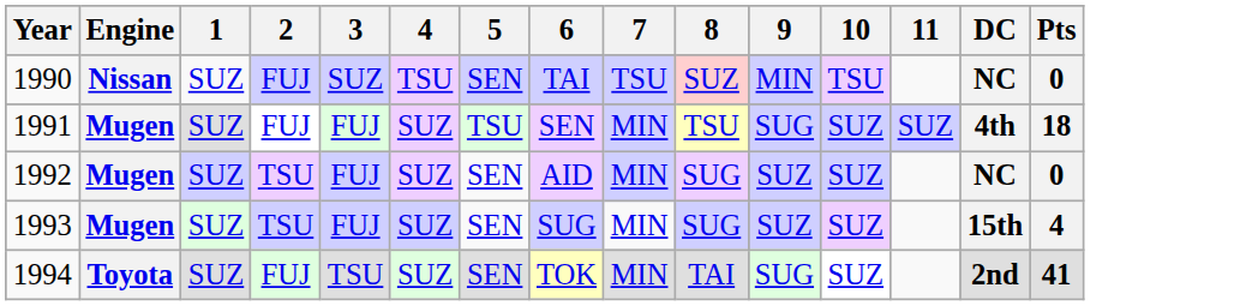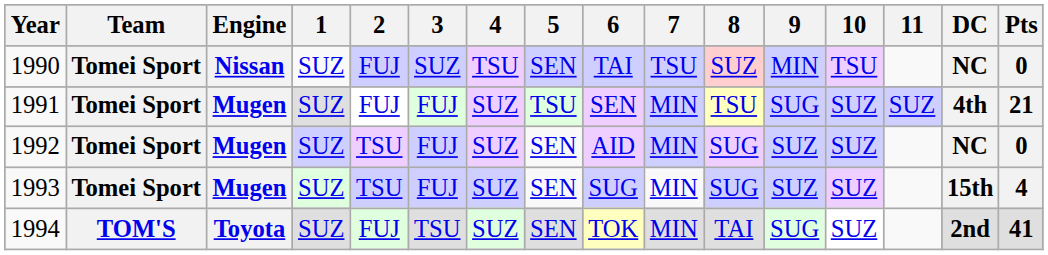 <table class="wikitable" style="text-align:center; font-size:90%">
 <tr>
 <th>Year</th>
+<th>Team</th>
 <th>Engine</th>
 <th>1</th>
 <th>2</th>
 <th>3</th>
 <th>4</th>
 <th>5</th>
 <th>6</th>
 <th>7</th>
 <th>8</th>
 <th>9</th>
 <th>10</th>
 <th>11</th>
 <th>DC</th>
 <th>Pts</th>
 </tr>
 <tr>
 <td>1990</td>
+<th>Tomei Sport</th>
 <th><a href='#'>Nissan</a></th>
 <td><a href='#'>SUZ</a></td>
 <td style="background:#CFCFFF;"><a href='#'>FUJ</a><br></td>
 <td style="background:#CFCFFF;"><a href='#'>SUZ</a><br></td>
 <td style="background:#EFCFFF;"><a href='#'>TSU</a><br></td>
 <td style="background:#CFCFFF;"><a href='#'>SEN</a><br></td>
 <td style="background:#CFCFFF;"><a href='#'>TAI</a><br></td>
 <td style="background:#CFCFFF;"><a href='#'>TSU</a><br></td>
 <td style="background:#FFCFCF;"><a href='#'>SUZ</a><br></td>
 <td style="background:#CFCFFF;"><a href='#'>MIN</a><br></td>
 <td style="background:#EFCFFF;"><a href='#'>TSU</a><br></td>
 <td></td>
 <th>NC</th>
 <th>0</th>
 </tr>
 <tr>
 <td>1991</td>
+<th>Tomei Sport</th>
 <th><a href='#'>Mugen</a></th>
 <td style="background:#DFDFDF;"><a href='#'>SUZ</a><br></td>
 <td style="background:#FFFFFF;"><a href='#'>FUJ</a><br></td>
 <td style="background:#DFFFDF;"><a href='#'>FUJ</a><br></td>
 <td style="background:#EFCFFF;"><a href='#'>SUZ</a><br></td>
 <td style="background:#DFFFDF;"><a href='#'>TSU</a><br></td>
 <td style="background:#EFCFFF;"><a href='#'>SEN</a><br></td>
 <td style="background:#CFCFFF;"><a href='#'>MIN</a><br></td>
 <td style="background:#FFFFBF;"><a href='#'>TSU</a><br></td>
 <td style="background:#CFCFFF;"><a href='#'>SUG</a><br></td>
 <td style="background:#CFCFFF;"><a href='#'>SUZ</a><br></td>
 <td style="background:#CFCFFF;"><a href='#'>SUZ</a><br></td>
 <th>4th</th>
-<th>18</th>
+<th>21</th>
 </tr>
 <tr>
 <td>1992</td>
+<th>Tomei Sport</th>
 <th><a href='#'>Mugen</a></th>
 <td style="background:#CFCFFF;"><a href='#'>SUZ</a><br></td>
 <td style="background:#EFCFFF;"><a href='#'>TSU</a><br></td>
 <td style="background:#CFCFFF;"><a href='#'>FUJ</a><br></td>
 <td style="background:#EFCFFF;"><a href='#'>SUZ</a><br></td>
 <td><a href='#'>SEN</a></td>
 <td style="background:#EFCFFF;"><a href='#'>AID</a><br></td>
 <td style="background:#CFCFFF;"><a href='#'>MIN</a><br></td>
 <td style="background:#EFCFFF;"><a href='#'>SUG</a><br></td>
 <td style="background:#CFCFFF;"><a href='#'>SUZ</a><br></td>
 <td style="background:#CFCFFF;"><a href='#'>SUZ</a><br></td>
 <td></td>
 <th>NC</th>
 <th>0</th>
 </tr>
 <tr>
 <td>1993</td>
+<th>Tomei Sport</th>
 <th><a href='#'>Mugen</a></th>
 <td style="background:#DFFFDF;"><a href='#'>SUZ</a><br></td>
 <td style="background:#CFCFFF;"><a href='#'>TSU</a><br></td>
 <td style="background:#CFCFFF;"><a href='#'>FUJ</a><br></td>
 <td style="background:#CFCFFF;"><a href='#'>SUZ</a><br></td>
 <td><a href='#'>SEN</a></td>
 <td style="background:#CFCFFF;"><a href='#'>SUG</a><br></td>
 <td><a href='#'>MIN</a></td>
 <td style="background:#CFCFFF;"><a href='#'>SUG</a><br></td>
 <td style="background:#CFCFFF;"><a href='#'>SUZ</a><br></td>
 <td style="background:#EFCFFF;"><a href='#'>SUZ</a><br></td>
 <td></td>
 <th>15th</th>
 <th>4</th>
 </tr>
 <tr>
 <td>1994</td>
+<th><a href='#'>TOM'S</a></th>
 <th><a href='#'>Toyota</a></th>
 <td style="background:#DFDFDF;"><a href='#'>SUZ</a><br></td>
 <td style="background:#DFFFDF;"><a href='#'>FUJ</a><br></td>
 <td style="background:#DFDFDF;"><a href='#'>TSU</a><br></td>
 <td style="background:#DFFFDF;"><a href='#'>SUZ</a><br></td>
 <td style="background:#DFDFDF;"><a href='#'>SEN</a><br></td>
 <td style="background:#FFFFBF;"><a href='#'>TOK</a><br></td>
 <td style="background:#DFDFDF;"><a href='#'>MIN</a><br></td>
 <td style="background:#DFDFDF;"><a href='#'>TAI</a><br></td>
 <td style="background:#DFFFDF;"><a href='#'>SUG</a><br></td>
 <td style="background:#FFFFFF;"><a href='#'>SUZ</a><br></td>
 <td></td>
 <th style="background:#DFDFDF;">2nd</th>
 <th style="background:#DFDFDF;">41</th>
 </tr>
 </table>
